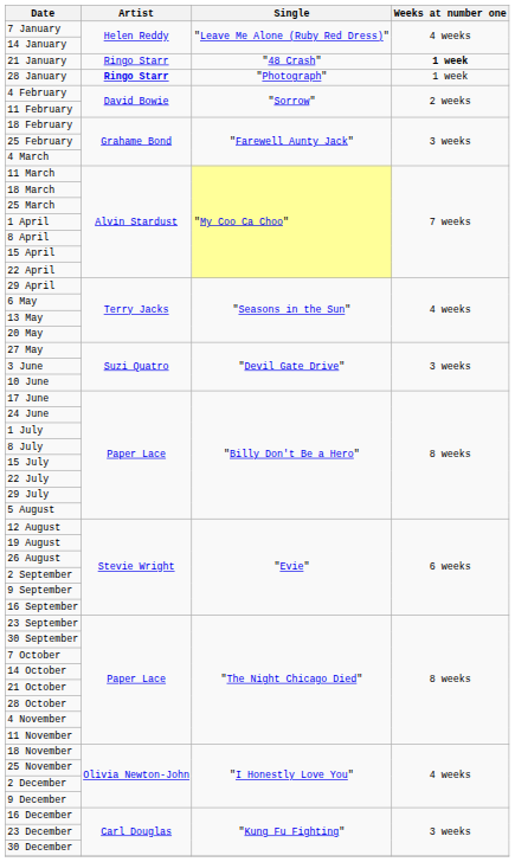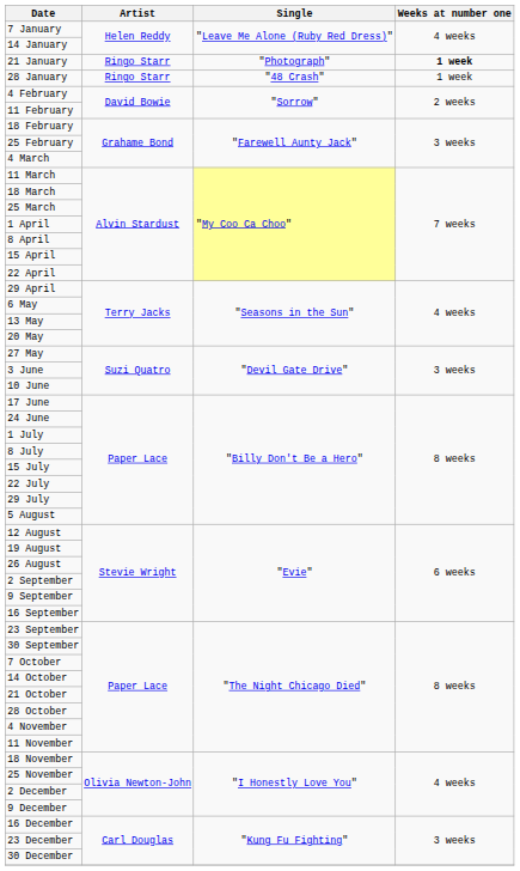 <table class="wikitable">
 <tr>
 <th>Date</th>
 <th>Artist</th>
 <th>Single</th>
 <th>Weeks at number one</th>
 </tr>
 <tr>
 <td>7 January</td>
 <td rowspan="2" align="center"><a href='#'>Helen Reddy</a></td>
 <td rowspan="2" align="center">"<a href='#'>Leave Me Alone (Ruby Red Dress)</a>"</td>
 <td rowspan="2" align="center">4 weeks</td>
 </tr>
 <tr>
 <td>14 January</td>
 </tr>
 <tr>
 <td>21 January</td>
 <td align="center"><a href='#'>Ringo Starr</a></td>
-<td align="center">"<a href='#'>48 Crash</a>"</td>
+<td align="center">"<a href='#'>Photograph</a>"</td>
 <td align="center"><strong>1 week</strong></td>
 </tr>
 <tr>
 <td>28 January</td>
-<td align="center"><strong><a href='#'>Ringo Starr</a></strong></td>
-<td align="center">"<a href='#'>Photograph</a>"</td>
+<td align="center"><a href='#'>Ringo Starr</a></td>
+<td align="center">"<a href='#'>48 Crash</a>"</td>
 <td align="center">1 week</td>
 </tr>
 <tr>
 <td>4 February</td>
 <td rowspan="2" align="center"><a href='#'>David Bowie</a></td>
 <td rowspan="2" align="center">"<a href='#'>Sorrow</a>"</td>
 <td rowspan="2" align="center">2 weeks</td>
 </tr>
 <tr>
 <td>11 February</td>
 </tr>
 <tr>
 <td>18 February</td>
 <td rowspan="3" align="center"><a href='#'>Grahame Bond</a></td>
 <td rowspan="3" align="center">"<a href='#'>Farewell Aunty Jack</a>"</td>
 <td rowspan="3" align="center">3 weeks</td>
 </tr>
 <tr>
 <td>25 February</td>
 </tr>
 <tr>
 <td>4 March</td>
 </tr>
 <tr>
 <td>11 March</td>
 <td rowspan="7" align="center"><a href='#'>Alvin Stardust</a></td>
 <td bgcolor=#FFFF99 align="left" rowspan="7" align="center">"<a href='#'>My Coo Ca Choo</a>"</td>
 <td rowspan="7" align="center">7 weeks</td>
 </tr>
 <tr>
 <td>18 March</td>
 </tr>
 <tr>
 <td>25 March</td>
 </tr>
 <tr>
 <td>1 April</td>
 </tr>
 <tr>
 <td>8 April</td>
 </tr>
 <tr>
 <td>15 April</td>
 </tr>
 <tr>
 <td>22 April</td>
 </tr>
 <tr>
 <td>29 April</td>
 <td rowspan="4" align="center"><a href='#'>Terry Jacks</a></td>
 <td rowspan="4" align="center">"<a href='#'>Seasons in the Sun</a>"</td>
 <td rowspan="4" align="center">4 weeks</td>
 </tr>
 <tr>
 <td>6 May</td>
 </tr>
 <tr>
 <td>13 May</td>
 </tr>
 <tr>
 <td>20 May</td>
 </tr>
 <tr>
 <td>27 May</td>
 <td rowspan="3" align="center"><a href='#'>Suzi Quatro</a></td>
 <td rowspan="3" align="center">"<a href='#'>Devil Gate Drive</a>"</td>
 <td rowspan="3" align="center">3 weeks</td>
 </tr>
 <tr>
 <td>3 June</td>
 </tr>
 <tr>
 <td>10 June</td>
 </tr>
 <tr>
 <td>17 June</td>
 <td rowspan="8" align="center"><a href='#'>Paper Lace</a></td>
 <td rowspan="8" align="center">"<a href='#'>Billy Don't Be a Hero</a>"</td>
 <td rowspan="8" align="center">8 weeks</td>
 </tr>
 <tr>
 <td>24 June</td>
 </tr>
 <tr>
 <td>1 July</td>
 </tr>
 <tr>
 <td>8 July</td>
 </tr>
 <tr>
 <td>15 July</td>
 </tr>
 <tr>
 <td>22 July</td>
 </tr>
 <tr>
 <td>29 July</td>
 </tr>
 <tr>
 <td>5 August</td>
 </tr>
 <tr>
 <td>12 August</td>
 <td rowspan="6" align="center"><a href='#'>Stevie Wright</a></td>
 <td rowspan="6" align="center">"<a href='#'>Evie</a>"</td>
 <td rowspan="6" align="center">6 weeks</td>
 </tr>
 <tr>
 <td>19 August</td>
 </tr>
 <tr>
 <td>26 August</td>
 </tr>
 <tr>
 <td>2 September</td>
 </tr>
 <tr>
 <td>9 September</td>
 </tr>
 <tr>
 <td>16 September</td>
 </tr>
 <tr>
 <td>23 September</td>
 <td rowspan="8" align="center"><a href='#'>Paper Lace</a></td>
 <td rowspan="8" align="center">"<a href='#'>The Night Chicago Died</a>"</td>
 <td rowspan="8" align="center">8 weeks</td>
 </tr>
 <tr>
 <td>30 September</td>
 </tr>
 <tr>
 <td>7 October</td>
 </tr>
 <tr>
 <td>14 October</td>
 </tr>
 <tr>
 <td>21 October</td>
 </tr>
 <tr>
 <td>28 October</td>
 </tr>
 <tr>
 <td>4 November</td>
 </tr>
 <tr>
 <td>11 November</td>
 </tr>
 <tr>
 <td>18 November</td>
 <td rowspan="4" align="center"><a href='#'>Olivia Newton-John</a></td>
 <td rowspan="4" align="center">"<a href='#'>I Honestly Love You</a>"</td>
 <td rowspan="4" align="center">4 weeks</td>
 </tr>
 <tr>
 <td>25 November</td>
 </tr>
 <tr>
 <td>2 December</td>
 </tr>
 <tr>
 <td>9 December</td>
 </tr>
 <tr>
 <td>16 December</td>
 <td rowspan="3" align="center"><a href='#'>Carl Douglas</a></td>
 <td rowspan="3" align="center">"<a href='#'>Kung Fu Fighting</a>"</td>
 <td rowspan="3" align="center">3 weeks</td>
 </tr>
 <tr>
 <td>23 December</td>
 </tr>
 <tr>
 <td>30 December</td>
 </tr>
 <tr>
 </tr>
 </table>
